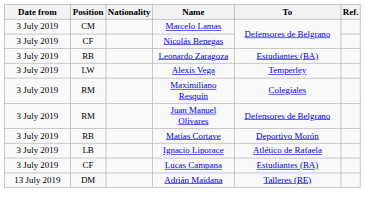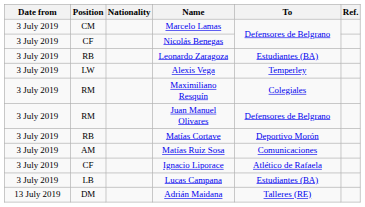 <table class="wikitable" style="text-align:center; font-size:90%; ">
 <tr>
 <th style="background:#; color:#; width:100px;">Date from</th>
 <th style="background:#; color:#; width:50px;">Position</th>
 <th style="background:#; color:#; width:50px;">Nationality</th>
 <th style="background:#; color:#; width:125px;">Name</th>
 <th style="background:#; color:#; width:165px;">To</th>
 <th style="background:#; color:#; width:25px;">Ref.</th>
 </tr>
 <tr>
 <td>3 July 2019</td>
 <td>CM</td>
 <td></td>
 <td><a href='#'>Marcelo Lamas</a></td>
 <td rowspan="2"> <a href='#'>Defensores de Belgrano</a></td>
 <td></td>
 </tr>
 <tr>
 <td>3 July 2019</td>
 <td>CF</td>
 <td></td>
 <td><a href='#'>Nicolás Benegas</a></td>
 <td></td>
 </tr>
 <tr>
 <td>3 July 2019</td>
 <td>RB</td>
 <td></td>
 <td><a href='#'>Leonardo Zaragoza</a></td>
 <td> <a href='#'>Estudiantes (BA)</a></td>
 <td></td>
 </tr>
 <tr>
 <td>3 July 2019</td>
 <td>LW</td>
 <td></td>
 <td><a href='#'>Alexis Vega</a></td>
 <td> <a href='#'>Temperley</a></td>
 <td></td>
 </tr>
 <tr>
 <td>3 July 2019</td>
 <td>RM</td>
 <td></td>
 <td><a href='#'>Maximiliano Resquín</a></td>
 <td> <a href='#'>Colegiales</a></td>
 <td></td>
 </tr>
 <tr>
 <td>3 July 2019</td>
 <td>RM</td>
 <td></td>
 <td><a href='#'>Juan Manuel Olivares</a></td>
 <td> <a href='#'>Defensores de Belgrano</a></td>
 <td></td>
 </tr>
 <tr>
 <td>3 July 2019</td>
 <td>RB</td>
 <td></td>
 <td><a href='#'>Matías Cortave</a></td>
 <td> <a href='#'>Deportivo Morón</a></td>
 <td></td>
 </tr>
 <tr>
 <td>3 July 2019</td>
-<td>LB</td>
+<td>AM</td>
+<td></td>
+<td><a href='#'>Matías Ruiz Sosa</a></td>
+<td> <a href='#'>Comunicaciones</a></td>
+<td></td>
+</tr>
+<tr>
+<td>3 July 2019</td>
+<td>CF</td>
 <td></td>
 <td><a href='#'>Ignacio Liporace</a></td>
 <td> <a href='#'>Atlético de Rafaela</a></td>
 <td></td>
 </tr>
 <tr>
 <td>3 July 2019</td>
-<td>CF</td>
+<td>LB</td>
 <td></td>
 <td><a href='#'>Lucas Campana</a></td>
 <td> <a href='#'>Estudiantes (BA)</a></td>
 <td></td>
 </tr>
 <tr>
 <td>13 July 2019</td>
 <td>DM</td>
 <td></td>
 <td><a href='#'>Adrián Maidana</a></td>
 <td> <a href='#'>Talleres (RE)</a></td>
 <td></td>
 </tr>
 </table>
